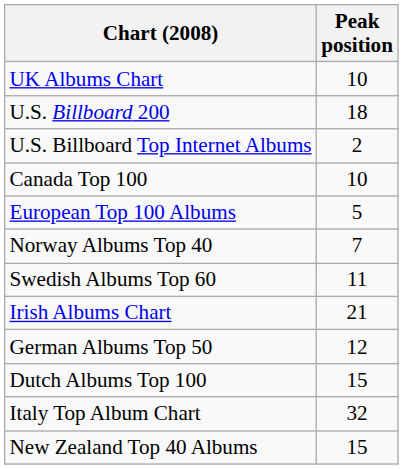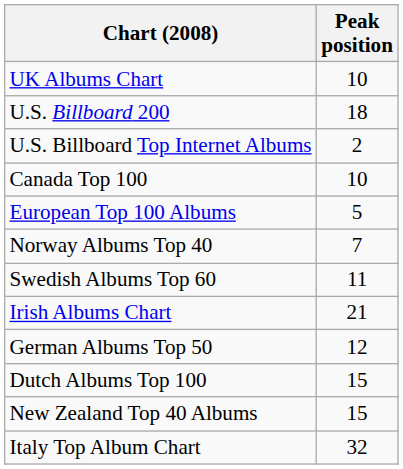 <table class="wikitable">
 <tr>
 <th>Chart (2008)</th>
 <th>Peak<br>position</th>
 </tr>
 <tr>
 <td><a href='#'>UK Albums Chart</a></td>
 <td style="text-align:center;">10</td>
 </tr>
 <tr>
 <td>U.S. <a href='#'><em>Billboard</em> 200</a></td>
 <td style="text-align:center;">18</td>
 </tr>
 <tr>
 <td>U.S. Billboard <a href='#'>Top Internet Albums</a></td>
 <td style="text-align:center;">2</td>
 </tr>
 <tr>
 <td>Canada Top 100</td>
 <td style="text-align:center;">10</td>
 </tr>
 <tr>
 <td><a href='#'>European Top 100 Albums</a></td>
 <td style="text-align:center;">5</td>
 </tr>
 <tr>
 <td>Norway Albums Top 40</td>
 <td style="text-align:center;">7</td>
 </tr>
 <tr>
 <td>Swedish Albums Top 60</td>
 <td style="text-align:center;">11</td>
 </tr>
 <tr>
 <td><a href='#'>Irish Albums Chart</a></td>
 <td style="text-align:center;">21</td>
 </tr>
 <tr>
 <td>German Albums Top 50</td>
 <td style="text-align:center;">12</td>
 </tr>
 <tr>
 <td>Dutch Albums Top 100</td>
 <td style="text-align:center;">15</td>
 </tr>
 <tr>
+<td>New Zealand Top 40 Albums</td>
+<td style="text-align:center;">15</td>
+</tr>
+<tr>
 <td>Italy Top Album Chart</td>
 <td style="text-align:center;">32</td>
 </tr>
-<tr>
-<td>New Zealand Top 40 Albums</td>
-<td style="text-align:center;">15</td>
-</tr>
 </table>
